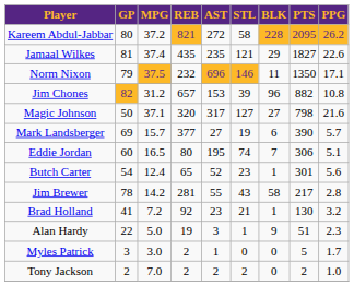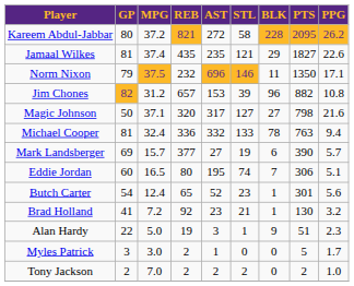 <table class="wikitable sortable" style="font-size:90%; text-align:center; white-space:nowrap;">
 <tr>
 <th style="background:#552583; color:#FDB927">Player</th>
 <th style="background:#552583; color:#FDB927">GP</th>
 <th style="background:#552583; color:#FDB927">MPG</th>
 <th style="background:#552583; color:#FDB927">REB</th>
 <th style="background:#552583; color:#FDB927">AST</th>
 <th style="background:#552583; color:#FDB927">STL</th>
 <th style="background:#552583; color:#FDB927">BLK</th>
 <th style="background:#552583; color:#FDB927">PTS</th>
 <th style="background:#552583; color:#FDB927">PPG</th>
 </tr>
 <tr align="center">
 <td><a href='#'>Kareem Abdul-Jabbar</a></td>
 <td>80</td>
 <td>37.2</td>
 <td style="background:#FDB927;color:#552583;">821</td>
 <td>272</td>
 <td>58</td>
 <td style="background:#FDB927;color:#552583;">228</td>
 <td style="background:#FDB927;color:#552583;">2095</td>
 <td style="background:#FDB927;color:#552583;">26.2</td>
 </tr>
 <tr align="center">
 <td><a href='#'>Jamaal Wilkes</a></td>
 <td>81</td>
 <td>37.4</td>
 <td>435</td>
 <td>235</td>
 <td>121</td>
 <td>29</td>
 <td>1827</td>
 <td>22.6</td>
 </tr>
 <tr align="center">
 <td><a href='#'>Norm Nixon</a></td>
 <td>79</td>
 <td style="background:#FDB927;color:#552583;">37.5</td>
 <td>232</td>
 <td style="background:#FDB927;color:#552583;">696</td>
 <td style="background:#FDB927;color:#552583;">146</td>
 <td>11</td>
 <td>1350</td>
 <td>17.1</td>
 </tr>
 <tr align="center">
 <td><a href='#'>Jim Chones</a></td>
 <td style="background:#FDB927;color:#552583;">82</td>
 <td>31.2</td>
 <td>657</td>
 <td>153</td>
 <td>39</td>
 <td>96</td>
 <td>882</td>
 <td>10.8</td>
 </tr>
 <tr align="center">
 <td><a href='#'>Magic Johnson</a></td>
 <td>50</td>
 <td>37.1</td>
 <td>320</td>
 <td>317</td>
 <td>127</td>
 <td>27</td>
 <td>798</td>
 <td>21.6</td>
 </tr>
 <tr align="center">
+<td><a href='#'>Michael Cooper</a></td>
+<td>81</td>
+<td>32.4</td>
+<td>336</td>
+<td>332</td>
+<td>133</td>
+<td>78</td>
+<td>763</td>
+<td>9.4</td>
+</tr>
+<tr align="center">
 <td><a href='#'>Mark Landsberger</a></td>
 <td>69</td>
 <td>15.7</td>
 <td>377</td>
 <td>27</td>
 <td>19</td>
 <td>6</td>
 <td>390</td>
 <td>5.7</td>
 </tr>
 <tr align="center">
 <td><a href='#'>Eddie Jordan</a></td>
 <td>60</td>
 <td>16.5</td>
 <td>80</td>
 <td>195</td>
 <td>74</td>
 <td>7</td>
 <td>306</td>
 <td>5.1</td>
 </tr>
 <tr align="center">
 <td><a href='#'>Butch Carter</a></td>
 <td>54</td>
 <td>12.4</td>
 <td>65</td>
 <td>52</td>
 <td>23</td>
 <td>1</td>
 <td>301</td>
 <td>5.6</td>
-</tr>
-<tr align="center">
-<td><a href='#'>Jim Brewer</a></td>
-<td>78</td>
-<td>14.2</td>
-<td>281</td>
-<td>55</td>
-<td>43</td>
-<td>58</td>
-<td>217</td>
-<td>2.8</td>
 </tr>
 <tr align="center">
 <td><a href='#'>Brad Holland</a></td>
 <td>41</td>
 <td>7.2</td>
 <td>92</td>
 <td>23</td>
 <td>21</td>
 <td>1</td>
 <td>130</td>
 <td>3.2</td>
 </tr>
 <tr align="center">
 <td>Alan Hardy</td>
 <td>22</td>
 <td>5.0</td>
 <td>19</td>
 <td>3</td>
 <td>1</td>
 <td>9</td>
 <td>51</td>
 <td>2.3</td>
 </tr>
 <tr align="center">
 <td><a href='#'>Myles Patrick</a></td>
 <td>3</td>
 <td>3.0</td>
 <td>2</td>
 <td>1</td>
 <td>0</td>
 <td>0</td>
 <td>5</td>
 <td>1.7</td>
 </tr>
 <tr align="center">
 <td>Tony Jackson</td>
 <td>2</td>
 <td>7.0</td>
 <td>2</td>
 <td>2</td>
 <td>2</td>
 <td>0</td>
 <td>2</td>
 <td>1.0</td>
 </tr>
 <tr align="center">
 </tr>
 </table>
